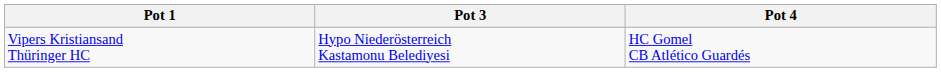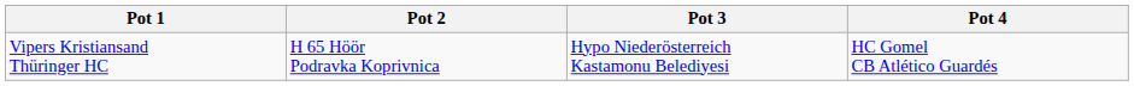 <table class="wikitable">
 <tr>
 <th width=15%>Pot 1</th>
+<th width=15%>Pot 2</th>
 <th width=15%>Pot 3</th>
 <th width=15%>Pot 4</th>
 </tr>
 <tr>
 <td valign="top"> <a href='#'>Vipers Kristiansand</a><br> <a href='#'>Thüringer HC</a></td>
+<td valign="top"> <a href='#'>H 65 Höör</a><br> <a href='#'>Podravka Koprivnica</a></td>
 <td valign="top"> <a href='#'>Hypo Niederösterreich</a><br> <a href='#'>Kastamonu Belediyesi</a></td>
 <td valign="top"> <a href='#'>HC Gomel</a><br> <a href='#'>CB Atlético Guardés</a></td>
 </tr>
 </table>
